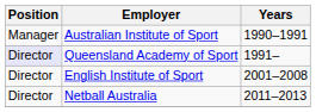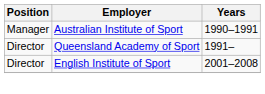 <table class="wikitable collapsible">
 <tr>
 <th>Position</th>
 <th>Employer</th>
 <th>Years</th>
 </tr>
 <tr>
 <td>Manager</td>
 <td><a href='#'>Australian Institute of Sport</a></td>
 <td>1990–1991</td>
 </tr>
 <tr>
-<td style="background: lavender;">Director</td>
+<td>Director</td>
 <td><a href='#'>Queensland Academy of Sport</a></td>
 <td>1991–</td>
 </tr>
 <tr>
 <td>Director</td>
 <td><a href='#'>English Institute of Sport</a></td>
 <td>2001–2008</td>
 </tr>
 <tr>
-<td>Director</td>
-<td><a href='#'>Netball Australia</a></td>
-<td>2011–2013</td>
-</tr>
-<tr>
 </tr>
 </table>
